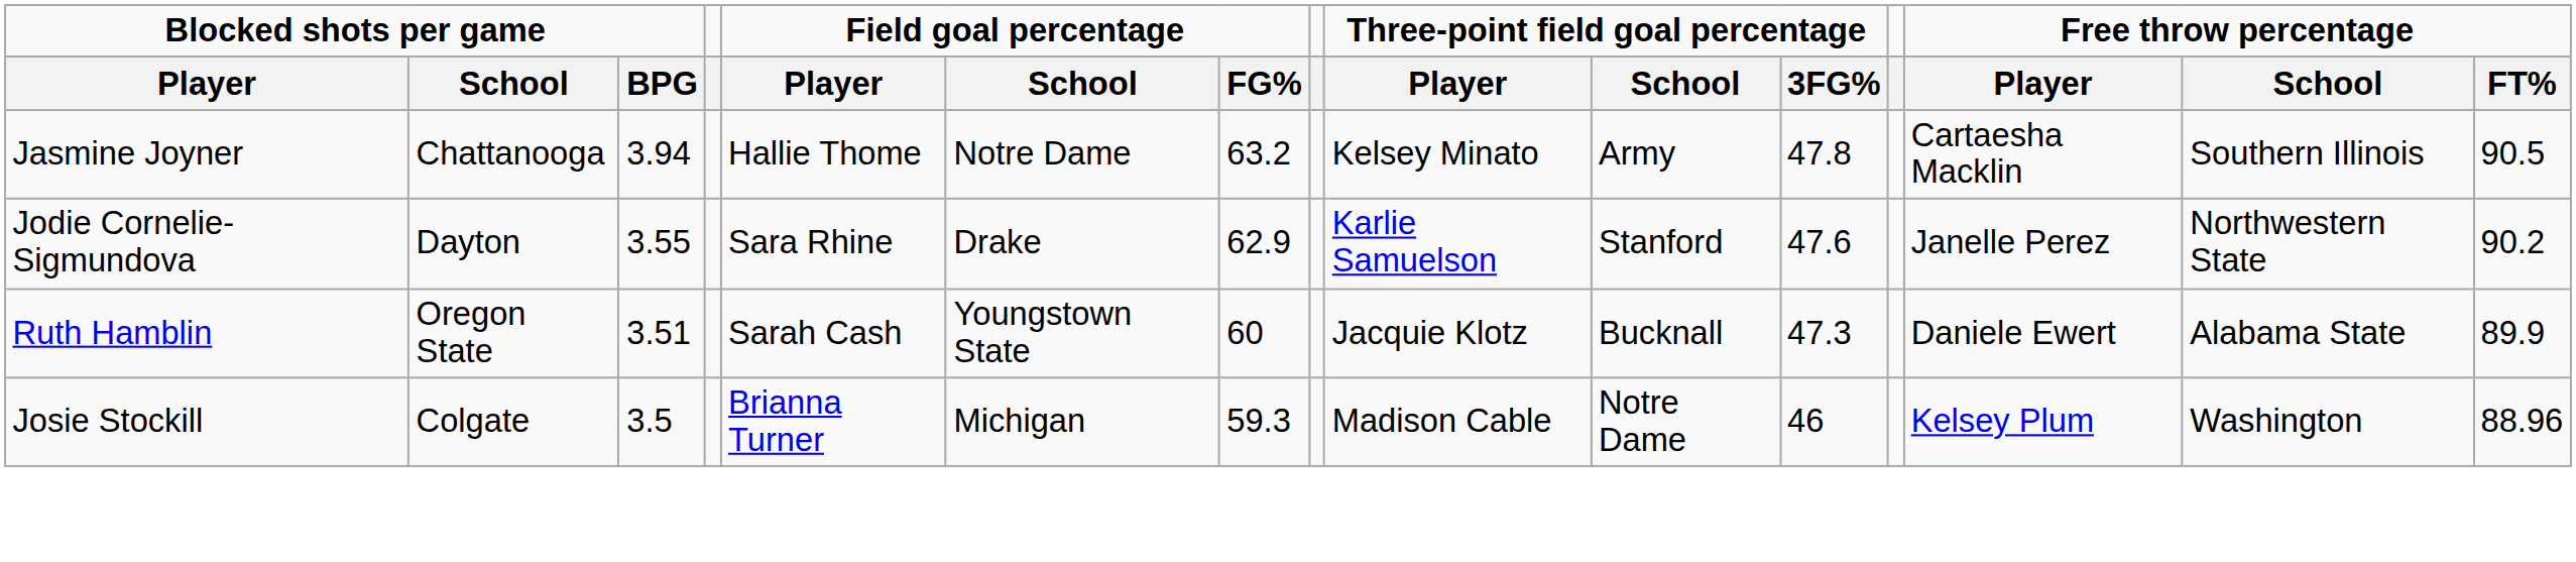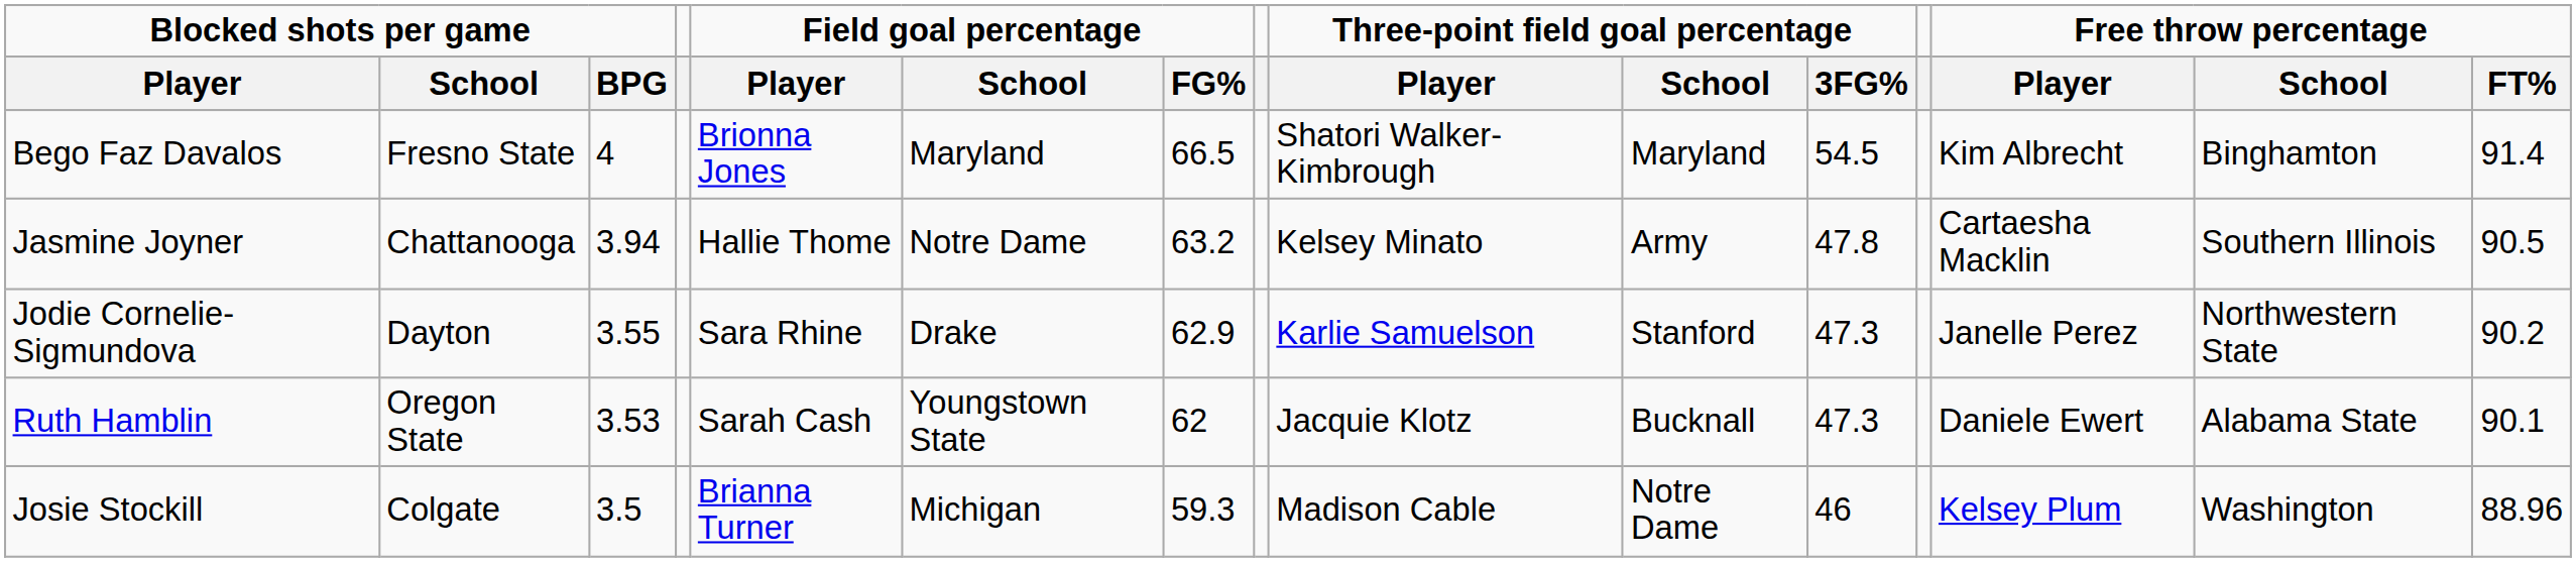 <table class="wikitable" style="text-align: left;">
 <tr>
 <td colspan=3 style="text-align:center;"><strong>Blocked shots per game</strong></td>
 <td></td>
 <td colspan=3 style="text-align:center;"><strong>Field goal percentage</strong></td>
 <td></td>
 <td colspan=3 style="text-align:center;"><strong>Three-point field goal percentage</strong></td>
 <td></td>
 <td colspan=3 style="text-align:center;"><strong>Free throw percentage</strong></td>
 </tr>
 <tr>
 <th>Player</th>
 <th>School</th>
 <th>BPG</th>
 <th></th>
 <th>Player</th>
 <th>School</th>
 <th>FG%</th>
 <th></th>
 <th>Player</th>
 <th>School</th>
 <th>3FG%</th>
 <th></th>
 <th>Player</th>
 <th>School</th>
 <th>FT%</th>
+</tr>
+<tr>
+<td>Bego Faz Davalos</td>
+<td>Fresno State</td>
+<td>4</td>
+<td></td>
+<td><a href='#'>Brionna Jones</a></td>
+<td>Maryland</td>
+<td>66.5</td>
+<td></td>
+<td>Shatori Walker-Kimbrough</td>
+<td>Maryland</td>
+<td>54.5</td>
+<td></td>
+<td>Kim Albrecht</td>
+<td>Binghamton</td>
+<td>91.4</td>
 </tr>
 <tr>
 <td>Jasmine Joyner</td>
 <td>Chattanooga</td>
 <td>3.94</td>
 <td></td>
 <td>Hallie Thome</td>
 <td>Notre Dame</td>
 <td>63.2</td>
 <td></td>
 <td>Kelsey Minato</td>
 <td>Army</td>
 <td>47.8</td>
 <td></td>
 <td>Cartaesha Macklin</td>
 <td>Southern Illinois</td>
 <td>90.5</td>
 </tr>
 <tr>
 <td>Jodie Cornelie-Sigmundova</td>
 <td>Dayton</td>
 <td>3.55</td>
 <td></td>
 <td>Sara Rhine</td>
 <td>Drake</td>
 <td>62.9</td>
 <td></td>
 <td><a href='#'>Karlie Samuelson</a></td>
 <td>Stanford</td>
-<td>47.6</td>
+<td>47.3</td>
 <td></td>
 <td>Janelle Perez</td>
 <td>Northwestern State</td>
 <td>90.2</td>
 </tr>
 <tr>
 <td><a href='#'>Ruth Hamblin</a></td>
 <td>Oregon State</td>
-<td>3.51</td>
+<td>3.53</td>
 <td></td>
 <td>Sarah Cash</td>
 <td>Youngstown State</td>
-<td>60</td>
+<td>62</td>
 <td></td>
 <td>Jacquie Klotz</td>
 <td>Bucknall</td>
 <td>47.3</td>
 <td></td>
 <td>Daniele Ewert</td>
 <td>Alabama State</td>
-<td>89.9</td>
+<td>90.1</td>
 </tr>
 <tr>
 <td>Josie Stockill</td>
 <td>Colgate</td>
 <td>3.5</td>
 <td></td>
 <td><a href='#'>Brianna Turner</a></td>
 <td>Michigan</td>
 <td>59.3</td>
 <td></td>
 <td>Madison Cable</td>
 <td>Notre Dame</td>
 <td>46</td>
 <td></td>
 <td><a href='#'>Kelsey Plum</a></td>
 <td>Washington</td>
 <td>88.96</td>
 </tr>
 </table>
